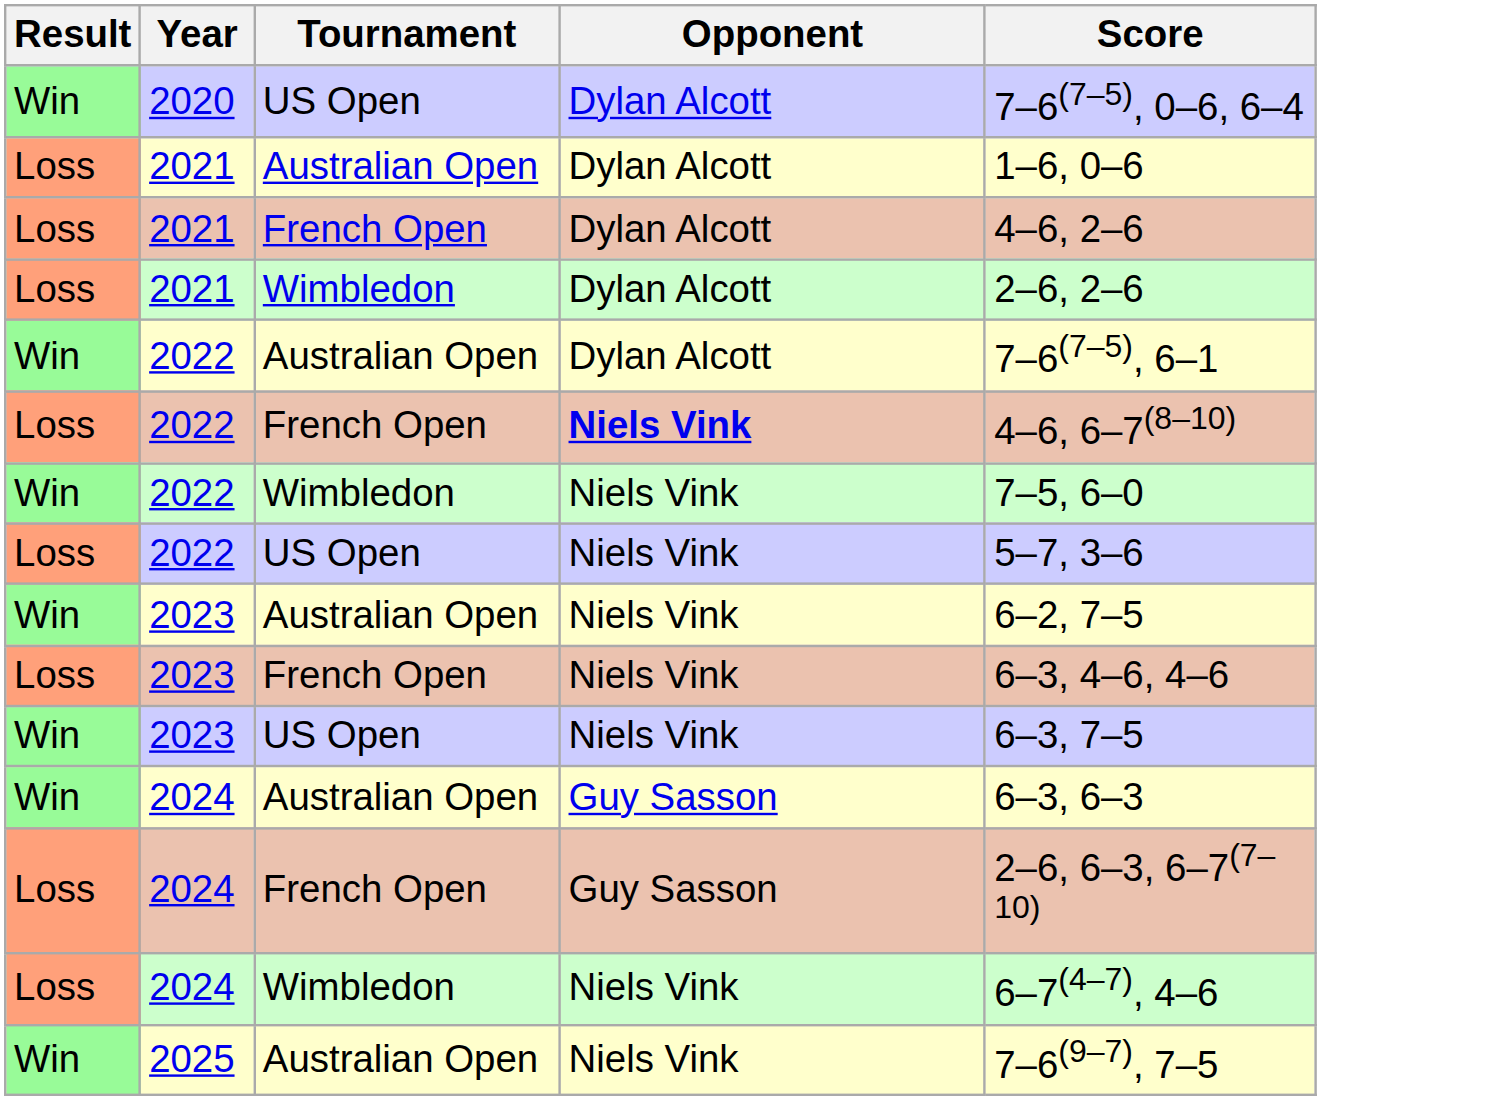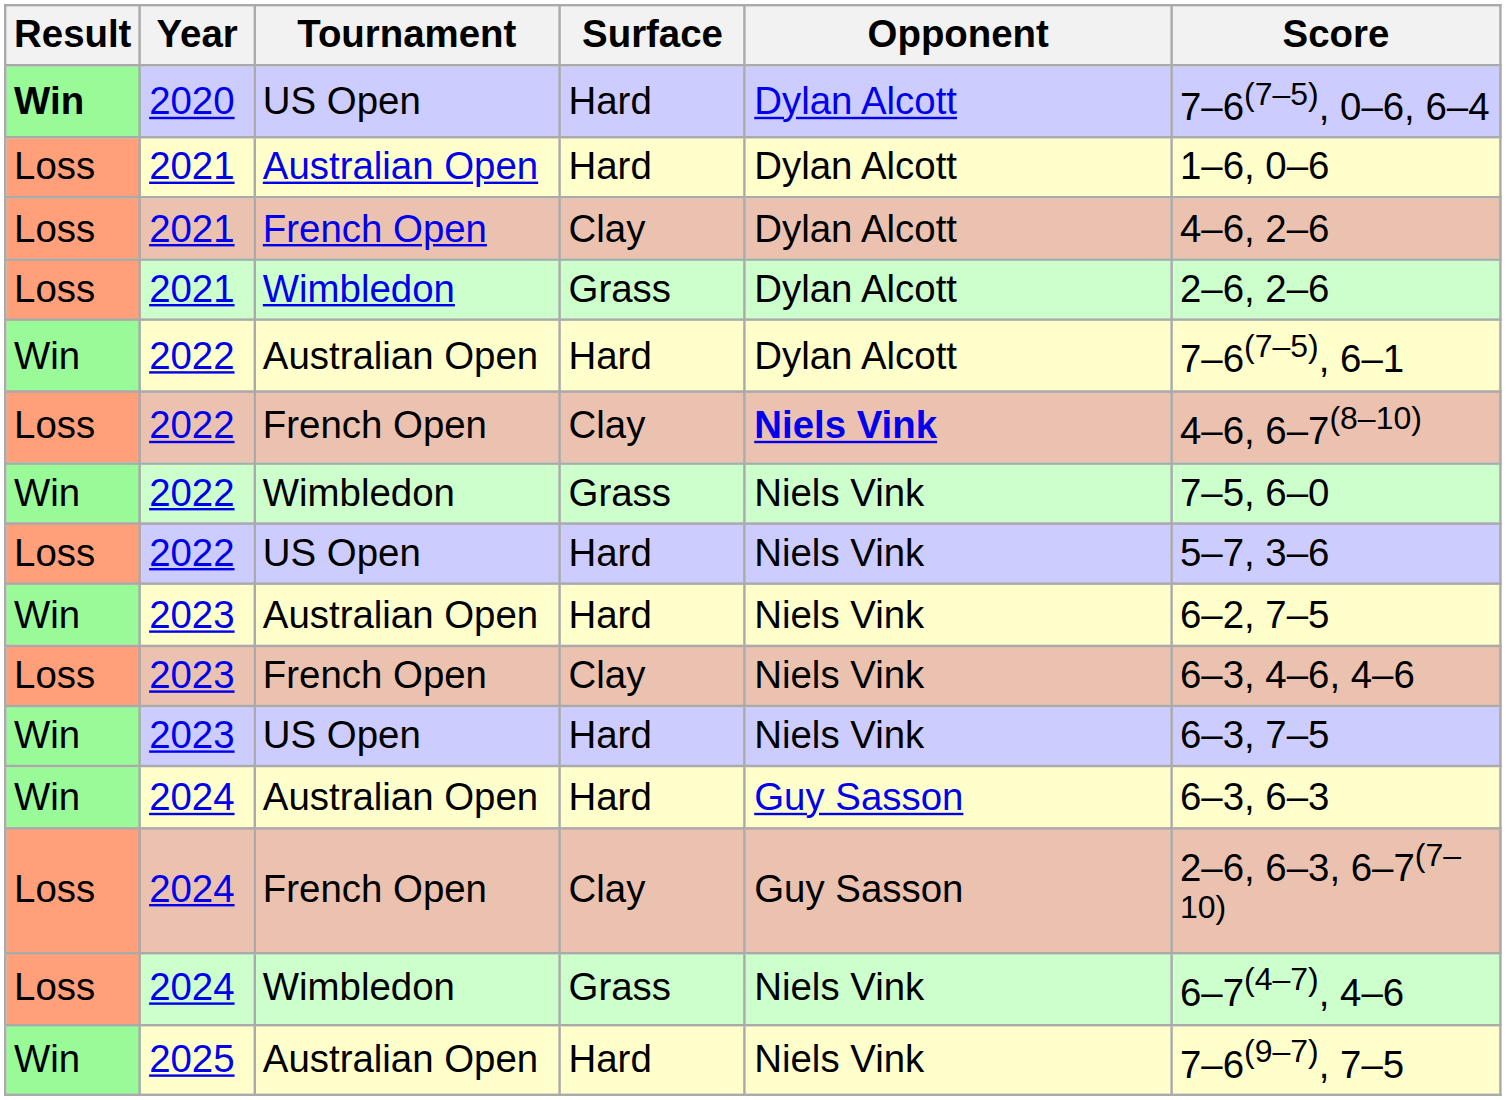 <table class="sortable wikitable">
 <tr>
 <th>Result</th>
 <th style="width:40px">Year</th>
 <th style="width:120px">Tournament</th>
+<th style="width:70px">Surface</th>
 <th style="width:170px">Opponent</th>
 <th style="width:130px" class="unsortable">Score</th>
 </tr>
 <tr style="background:#ccf;">
-<td bgcolor=98FB98>Win</td>
+<td bgcolor=98FB98><strong>Win</strong></td>
 <td><a href='#'>2020</a></td>
 <td>US Open</td>
+<td>Hard</td>
 <td> <a href='#'>Dylan Alcott</a></td>
 <td>7–6<sup>(7–5)</sup>, 0–6, 6–4</td>
 </tr>
 <tr style="background:#ffc;">
 <td style="background:#ffa07a;">Loss</td>
 <td><a href='#'>2021</a></td>
 <td><a href='#'>Australian Open</a></td>
+<td>Hard</td>
 <td> Dylan Alcott</td>
 <td>1–6, 0–6</td>
 </tr>
 <tr style="background:#ebc2af;">
 <td style="background:#ffa07a;">Loss</td>
 <td><a href='#'>2021</a></td>
 <td><a href='#'>French Open</a></td>
+<td>Clay</td>
 <td> Dylan Alcott</td>
 <td>4–6, 2–6</td>
 </tr>
 <tr style="background:#cfc;">
 <td style="background:#ffa07a;">Loss</td>
 <td><a href='#'>2021</a></td>
 <td><a href='#'>Wimbledon</a></td>
+<td>Grass</td>
 <td> Dylan Alcott</td>
 <td>2–6, 2–6</td>
 </tr>
 <tr style="background:#ffc;">
 <td bgcolor=98FB98>Win</td>
 <td><a href='#'>2022</a></td>
 <td>Australian Open</td>
+<td>Hard</td>
 <td> Dylan Alcott</td>
 <td>7–6<sup>(7–5)</sup>, 6–1</td>
 </tr>
 <tr style="background:#ebc2af;">
 <td style="background:#ffa07a;">Loss</td>
 <td><a href='#'>2022</a></td>
 <td>French Open</td>
+<td>Clay</td>
 <td><strong> <a href='#'>Niels Vink</a></strong></td>
 <td>4–6, 6–7<sup>(8–10)</sup></td>
 </tr>
 <tr style="background:#cfc;">
 <td bgcolor=98FB98>Win</td>
 <td><a href='#'>2022</a></td>
 <td>Wimbledon</td>
+<td>Grass</td>
 <td> Niels Vink</td>
 <td>7–5, 6–0</td>
 </tr>
 <tr style="background:#ccf;">
 <td style="background:#ffa07a;">Loss</td>
 <td><a href='#'>2022</a></td>
 <td>US Open</td>
+<td>Hard</td>
 <td> Niels Vink</td>
 <td>5–7, 3–6</td>
 </tr>
 <tr style="background:#ffc;">
 <td bgcolor=98FB98>Win</td>
 <td><a href='#'>2023</a></td>
 <td>Australian Open</td>
+<td>Hard</td>
 <td> Niels Vink</td>
 <td>6–2, 7–5</td>
 </tr>
 <tr style="background:#ebc2af;">
 <td style="background:#ffa07a;">Loss</td>
 <td><a href='#'>2023</a></td>
 <td>French Open</td>
+<td>Clay</td>
 <td> Niels Vink</td>
 <td>6–3, 4–6, 4–6</td>
 </tr>
 <tr style="background:#ccf;">
 <td bgcolor=98FB98>Win</td>
 <td><a href='#'>2023</a></td>
 <td>US Open</td>
+<td>Hard</td>
 <td> Niels Vink</td>
 <td>6–3, 7–5</td>
 </tr>
 <tr style="background:#ffc;">
 <td bgcolor=98FB98>Win</td>
 <td><a href='#'>2024</a></td>
 <td>Australian Open</td>
+<td>Hard</td>
 <td> <a href='#'>Guy Sasson</a></td>
 <td>6–3, 6–3</td>
 </tr>
 <tr style="background:#ebc2af;">
 <td style="background:#ffa07a;">Loss</td>
 <td><a href='#'>2024</a></td>
 <td>French Open</td>
+<td>Clay</td>
 <td> Guy Sasson</td>
 <td>2–6, 6–3, 6–7<sup>(7–10)</sup></td>
 </tr>
 <tr style="background:#cfc;">
 <td bgcolor=ffa07a>Loss</td>
 <td><a href='#'>2024</a></td>
 <td>Wimbledon</td>
+<td>Grass</td>
 <td> Niels Vink</td>
 <td>6–7<sup>(4–7)</sup>, 4–6</td>
 </tr>
 <tr style="background:#ffc;">
 <td bgcolor=98FB98>Win</td>
 <td><a href='#'>2025</a></td>
 <td>Australian Open</td>
+<td>Hard</td>
 <td> Niels Vink</td>
 <td>7–6<sup>(9–7)</sup>, 7–5</td>
 </tr>
 </table>
